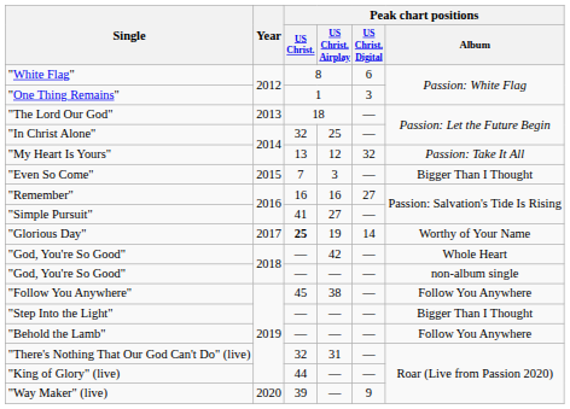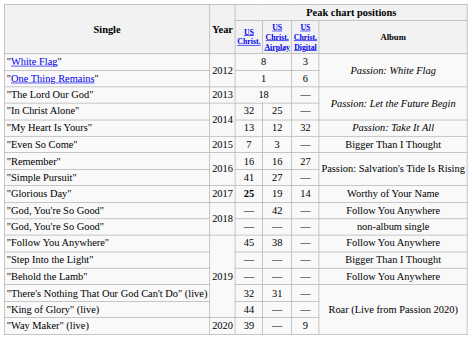 <table class="wikitable" style="text-align:center;">
 <tr>
 <th rowspan="2">Single</th>
 <th rowspan="2">Year</th>
 <th colspan="6" scope="col">Peak chart positions</th>
 </tr>
 <tr style="font-size:smaller;">
 <th scope="col" style="width:3em;font-size:90%;"><a href='#'>US<br>Christ.</a><br></th>
 <th scope="col" style="width:3em;font-size:90%;"><a href='#'>US<br>Christ.<br>Airplay</a><br></th>
 <th scope="col" style="width:3em;font-size:90%;"><a href='#'>US<br>Christ.<br>Digital</a><br></th>
 <th rowspan="1">Album</th>
 </tr>
 <tr>
 <td align="left">"<a href='#'>White Flag</a>"<br></td>
 <td rowspan="2">2012</td>
 <td colspan="2">8</td>
-<td>6</td>
+<td>3</td>
 <td rowspan="2"><em>Passion: White Flag</em></td>
 </tr>
 <tr>
 <td align="left">"<a href='#'>One Thing Remains</a>"<br></td>
 <td colspan="2">1</td>
-<td>3</td>
+<td>6</td>
 </tr>
 <tr>
 <td align="left">"The Lord Our God"<br></td>
 <td>2013</td>
 <td colspan="2">18</td>
 <td>—</td>
 <td rowspan="2"><em>Passion: Let the Future Begin</em></td>
 </tr>
 <tr>
 <td align="left">"In Christ Alone"<br></td>
 <td rowspan="2">2014</td>
 <td>32</td>
 <td>25</td>
 <td>—</td>
 </tr>
 <tr>
 <td align="left">"My Heart Is Yours"<br></td>
 <td>13</td>
 <td>12</td>
 <td>32</td>
 <td><em>Passion: Take It All</em></td>
 </tr>
 <tr>
 <td align="left">"Even So Come"<br></td>
 <td>2015</td>
 <td>7</td>
 <td>3</td>
 <td>—</td>
 <td></em>Bigger Than I Thought<em></td>
 </tr>
 <tr>
 <td align="left">"Remember"<br></td>
 <td rowspan="2">2016</td>
 <td>16</td>
 <td>16</td>
 <td>27</td>
 <td rowspan="2"></em>Passion: Salvation's Tide Is Rising<em></td>
 </tr>
 <tr>
 <td align="left">"Simple Pursuit"<br></td>
 <td>41</td>
 <td>27</td>
 <td>—</td>
 </tr>
 <tr>
 <td align="left">"Glorious Day"<br></td>
 <td>2017</td>
 <td><strong>25</strong></td>
 <td>19</td>
 <td>14</td>
 <td></em>Worthy of Your Name<em></td>
 </tr>
 <tr>
 <td align="left">"God, You're So Good"<br></td>
 <td rowspan="2">2018</td>
 <td>—</td>
 <td>42</td>
 <td>—</td>
-<td></em>Whole Heart<em></td>
+<td></em>Follow You Anywhere<em></td>
 </tr>
 <tr>
 <td align="left">"God, You're So Good"<br></td>
 <td>—</td>
 <td>—</td>
 <td>—</td>
 <td>non-album single</td>
 </tr>
 <tr>
 <td align="left">"Follow You Anywhere"<br></td>
 <td rowspan="5">2019</td>
 <td>45</td>
 <td>38</td>
 <td>—</td>
 <td></em>Follow You Anywhere<em></td>
 </tr>
 <tr>
 <td align="left">"Step Into the Light"<br></td>
 <td>—</td>
 <td>—</td>
 <td>—</td>
 <td></em>Bigger Than I Thought<em></td>
 </tr>
 <tr>
 <td align="left">"Behold the Lamb"<br></td>
 <td>—</td>
 <td>—</td>
 <td>—</td>
 <td></em>Follow You Anywhere<em></td>
 </tr>
 <tr>
 <td align="left">"There's Nothing That Our God Can't Do" (live)<br></td>
 <td>32</td>
 <td>31</td>
 <td>—</td>
 <td rowspan="3"></em>Roar (Live from Passion 2020)<em></td>
 </tr>
 <tr>
 <td align="left">"King of Glory" (live)<br></td>
 <td>44</td>
 <td>—</td>
 <td>—</td>
 </tr>
 <tr>
 <td align="left">"Way Maker" (live)<br></td>
 <td>2020</td>
 <td>39</td>
 <td>—</td>
 <td>9</td>
 </tr>
 </table>
